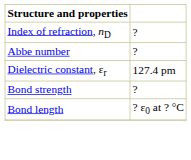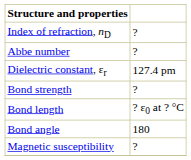 <table border="1" cellspacing="0" cellpadding="3" style="margin: 0 0 0 0.5em; background: #FFFFFF; border-collapse: collapse; border-color: #C0C090;">
 <tr>
 <th>Structure and properties</th>
 </tr>
 <tr>
 <td><a href='#'>Index of refraction</a>, <em>n</em><sub>D</sub></td>
 <td>? </td>
 </tr>
 <tr>
 <td><a href='#'>Abbe number</a></td>
 <td>? </td>
 </tr>
 <tr>
 <td><a href='#'>Dielectric constant</a>, ε<sub>r</sub></td>
 <td>127.4 pm </td>
 </tr>
 <tr>
 <td><a href='#'>Bond strength</a></td>
 <td>? </td>
 </tr>
 <tr>
 <td><a href='#'>Bond length</a></td>
 <td>? ε<sub>0</sub> at ? °C </td>
 </tr>
 <tr>
+<td><a href='#'>Bond angle</a></td>
+<td>180 </td>
+</tr>
+<tr>
+<td><a href='#'>Magnetic susceptibility</a></td>
+<td>? </td>
+</tr>
+<tr>
 </tr>
 </table>
